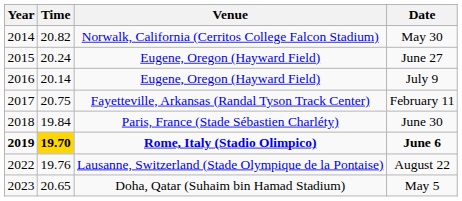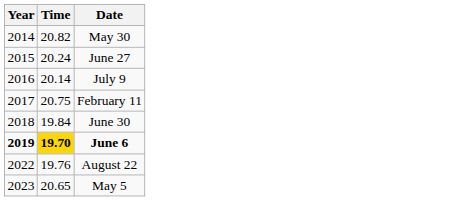 <table class=wikitable style=text-align:center>
 <tr>
 <th>Year</th>
 <th>Time</th>
-<th>Venue</th>
 <th>Date</th>
 </tr>
 <tr>
 <td>2014</td>
 <td>20.82</td>
-<td><a href='#'>Norwalk, California (Cerritos College Falcon Stadium)</a></td>
 <td>May 30</td>
 </tr>
 <tr>
 <td>2015</td>
 <td>20.24</td>
-<td><a href='#'>Eugene, Oregon (Hayward Field)</a></td>
 <td>June 27</td>
 </tr>
 <tr>
 <td>2016</td>
 <td>20.14</td>
-<td><a href='#'>Eugene, Oregon (Hayward Field)</a></td>
 <td>July 9</td>
 </tr>
 <tr>
 <td>2017</td>
 <td>20.75</td>
-<td><a href='#'>Fayetteville, Arkansas (Randal Tyson Track Center)</a></td>
 <td>February 11</td>
 </tr>
 <tr>
 <td>2018</td>
 <td>19.84</td>
-<td><a href='#'>Paris, France (Stade Sébastien Charléty)</a></td>
 <td>June 30</td>
 </tr>
 <tr>
 <td><strong>2019</strong></td>
 <td bgcolor=gold><strong>19.70</strong></td>
-<td><strong><a href='#'>Rome, Italy (Stadio Olimpico)</a></strong></td>
 <td><strong>June 6</strong></td>
 </tr>
 <tr>
 <td>2022</td>
 <td>19.76</td>
-<td><a href='#'>Lausanne, Switzerland (Stade Olympique de la Pontaise)</a></td>
 <td>August 22</td>
 </tr>
 <tr>
 <td>2023</td>
 <td>20.65</td>
-<td>Doha, Qatar (Suhaim bin Hamad Stadium)</td>
 <td>May 5</td>
 </tr>
 </table>
